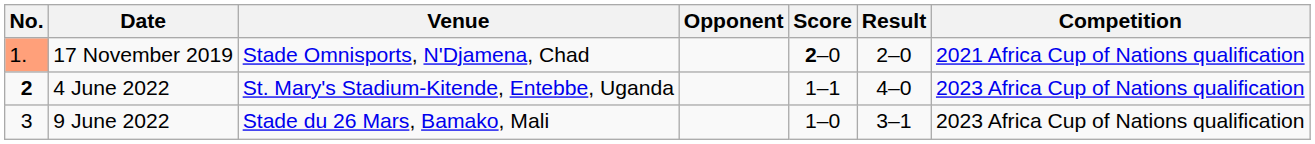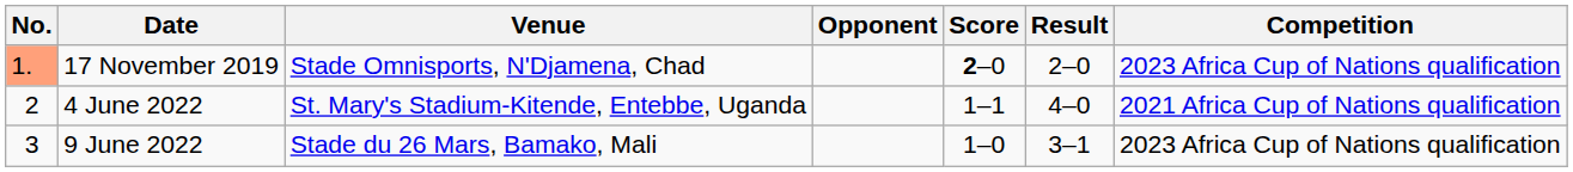 <table class="wikitable">
 <tr>
 <th>No.</th>
 <th>Date</th>
 <th>Venue</th>
 <th>Opponent</th>
 <th>Score</th>
 <th>Result</th>
 <th>Competition</th>
 </tr>
 <tr>
 <td style="background: lightsalmon;">1.</td>
 <td>17 November 2019</td>
 <td><a href='#'>Stade Omnisports</a>, <a href='#'>N'Djamena</a>, Chad</td>
 <td></td>
 <td align=center><strong>2</strong>–0</td>
 <td align=center>2–0</td>
-<td><a href='#'>2021 Africa Cup of Nations qualification</a></td>
+<td><a href='#'>2023 Africa Cup of Nations qualification</a></td>
 </tr>
 <tr>
-<td align=center><strong>2</strong></td>
+<td align=center>2</td>
 <td>4 June 2022</td>
 <td><a href='#'>St. Mary's Stadium-Kitende</a>, <a href='#'>Entebbe</a>, Uganda</td>
 <td></td>
 <td align=center>1–1</td>
 <td align=center>4–0</td>
-<td><a href='#'>2023 Africa Cup of Nations qualification</a></td>
+<td><a href='#'>2021 Africa Cup of Nations qualification</a></td>
 </tr>
 <tr>
 <td align=center>3</td>
 <td>9 June 2022</td>
 <td><a href='#'>Stade du 26 Mars</a>, <a href='#'>Bamako</a>, Mali</td>
 <td></td>
 <td align=center>1–0</td>
 <td align=center>3–1</td>
 <td>2023 Africa Cup of Nations qualification</td>
 </tr>
 </table>
